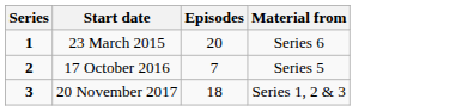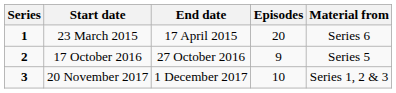 <table class="wikitable" style="text-align:center;">
 <tr>
 <th>Series</th>
 <th>Start date</th>
+<th>End date</th>
 <th>Episodes</th>
 <th>Material from</th>
 </tr>
 <tr>
 <td><strong>1</strong></td>
 <td>23 March 2015</td>
+<td>17 April 2015</td>
 <td>20</td>
 <td>Series 6</td>
 </tr>
 <tr>
 <td><strong>2</strong></td>
 <td>17 October 2016</td>
-<td>7</td>
+<td>27 October 2016</td>
+<td>9</td>
 <td>Series 5</td>
 </tr>
 <tr>
 <td><strong>3</strong></td>
 <td>20 November 2017</td>
-<td>18</td>
+<td>1 December 2017</td>
+<td>10</td>
 <td>Series 1, 2 & 3</td>
 </tr>
 </table>
